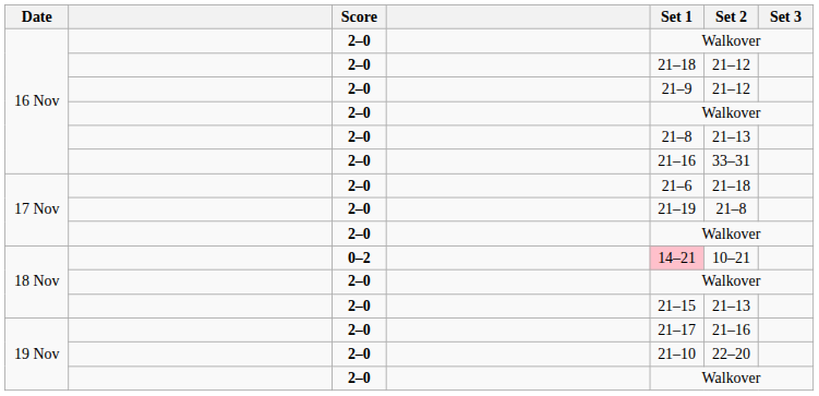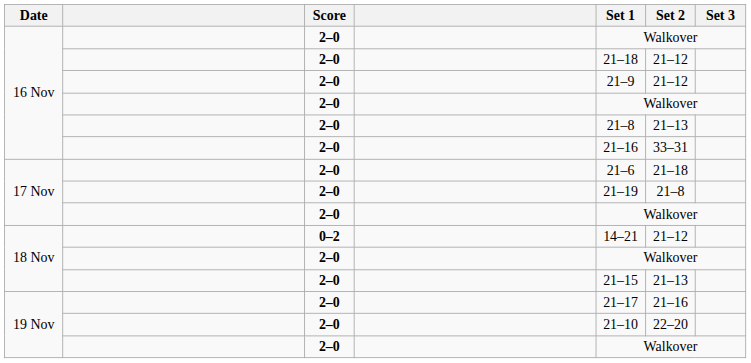 <table class="wikitable" style="text-align: center;">
 <tr>
 <th width="60">Date</th>
 <th align="right" width="270"></th>
 <th width="50">Score</th>
 <th align="left" width="270"></th>
 <th width="50">Set 1</th>
 <th width="50">Set 2</th>
 <th width="50">Set 3</th>
 </tr>
 <tr>
 <td rowspan=6>16 Nov</td>
 <td align=left><strong></strong></td>
 <td align=center><strong>2–0</strong></td>
 <td align=left></td>
 <td colspan=3>Walkover</td>
 </tr>
 <tr>
 <td align=left><strong></strong></td>
 <td align=center><strong>2–0</strong></td>
 <td align=left></td>
 <td>21–18</td>
 <td>21–12</td>
 <td></td>
 </tr>
 <tr>
 <td align=left><strong></strong></td>
 <td align=center><strong>2–0</strong></td>
 <td align=left></td>
 <td>21–9</td>
 <td>21–12</td>
 <td></td>
 </tr>
 <tr>
 <td align=left><strong></strong></td>
 <td align=center><strong>2–0</strong></td>
 <td align=left></td>
 <td colspan=3>Walkover</td>
 </tr>
 <tr>
 <td align=left><strong></strong></td>
 <td align=center><strong>2–0</strong></td>
 <td align=left></td>
 <td>21–8</td>
 <td>21–13</td>
 <td></td>
 </tr>
 <tr>
 <td align=left><strong></strong></td>
 <td align=center><strong>2–0</strong></td>
 <td align=left></td>
 <td>21–16</td>
 <td>33–31</td>
 <td></td>
 </tr>
 <tr>
 <td rowspan=3>17 Nov</td>
 <td align=left><strong></strong></td>
 <td align=center><strong>2–0</strong></td>
 <td align=left></td>
 <td>21–6</td>
 <td>21–18</td>
 <td></td>
 </tr>
 <tr>
 <td align=left><strong></strong></td>
 <td align=center><strong>2–0</strong></td>
 <td align=left></td>
 <td>21–19</td>
 <td>21–8</td>
 <td></td>
 </tr>
 <tr>
 <td align=left><strong></strong></td>
 <td align=center><strong>2–0</strong></td>
 <td align=left></td>
 <td colspan=3>Walkover</td>
 </tr>
 <tr>
 <td rowspan=3>18 Nov</td>
 <td align=left></td>
 <td align=center><strong>0–2</strong></td>
 <td align=left><strong></strong></td>
-<td style="background: pink;">14–21</td>
-<td>10–21</td>
+<td>14–21</td>
+<td>21–12</td>
 <td></td>
 </tr>
 <tr>
 <td align=left><strong></strong></td>
 <td align=center><strong>2–0</strong></td>
 <td align=left></td>
 <td colspan=3>Walkover</td>
 </tr>
 <tr>
 <td align=left><strong></strong></td>
 <td align=center><strong>2–0</strong></td>
 <td align=left></td>
 <td>21–15</td>
 <td>21–13</td>
 <td></td>
 </tr>
 <tr>
 <td rowspan=3>19 Nov</td>
 <td align=left><strong></strong></td>
 <td align=center><strong>2–0</strong></td>
 <td align=left></td>
 <td>21–17</td>
 <td>21–16</td>
 <td></td>
 </tr>
 <tr>
 <td align=left><strong></strong></td>
 <td align=center><strong>2–0</strong></td>
 <td align=left></td>
 <td>21–10</td>
 <td>22–20</td>
 <td></td>
 </tr>
 <tr>
 <td align=left><strong></strong></td>
 <td align=center><strong>2–0</strong></td>
 <td align=left></td>
 <td colspan=3>Walkover</td>
 </tr>
 </table>
